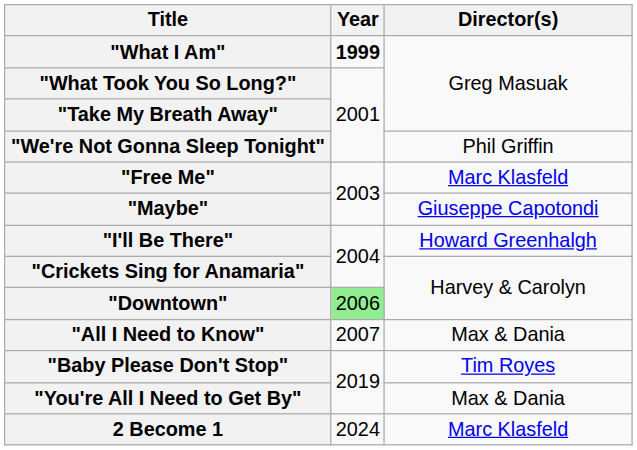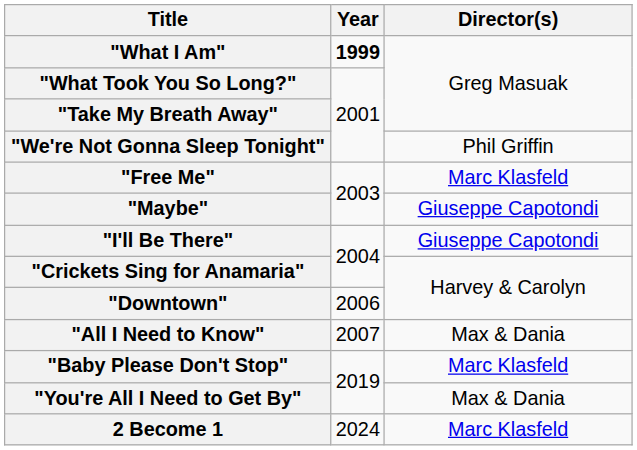 <table class="wikitable plainrowheaders" style="text-align:center;">
 <tr>
 <th scope="col" style="width:16em;">Title</th>
 <th scope="col">Year</th>
 <th scope="col" style="width:12em;">Director(s)</th>
 </tr>
 <tr>
 <th scope="row">"What I Am"<br></th>
 <td><strong>1999</strong></td>
 <td rowspan="3">Greg Masuak</td>
 </tr>
 <tr>
 <th scope="row">"What Took You So Long?"</th>
 <td rowspan="3">2001</td>
 </tr>
 <tr>
 <th scope="row">"Take My Breath Away"</th>
 </tr>
 <tr>
 <th scope="row">"We're Not Gonna Sleep Tonight"</th>
 <td>Phil Griffin</td>
 </tr>
 <tr>
 <th scope="row">"Free Me"</th>
 <td rowspan="2">2003</td>
 <td><a href='#'>Marc Klasfeld</a></td>
 </tr>
 <tr>
 <th scope="row">"Maybe"</th>
 <td><a href='#'>Giuseppe Capotondi</a></td>
 </tr>
 <tr>
 <th scope="row">"I'll Be There"</th>
 <td rowspan="2">2004</td>
-<td><a href='#'>Howard Greenhalgh</a></td>
+<td><a href='#'>Giuseppe Capotondi</a></td>
 </tr>
 <tr>
 <th scope="row">"Crickets Sing for Anamaria"</th>
 <td rowspan="2">Harvey & Carolyn</td>
 </tr>
 <tr>
 <th scope="row">"Downtown"</th>
-<td style="background: lightgreen;">2006</td>
+<td>2006</td>
 </tr>
 <tr>
 <th scope="row">"All I Need to Know"</th>
 <td>2007</td>
 <td>Max & Dania</td>
 </tr>
 <tr>
 <th scope="row">"Baby Please Don't Stop"</th>
 <td rowspan="2">2019</td>
-<td><a href='#'>Tim Royes</a></td>
+<td><a href='#'>Marc Klasfeld</a></td>
 </tr>
 <tr>
 <th scope="row">"You're All I Need to Get By"</th>
 <td>Max & Dania</td>
 </tr>
 <tr>
 <th scope="row">2 Become 1</th>
 <td>2024</td>
 <td><a href='#'>Marc Klasfeld</a></td>
 </tr>
 </table>
